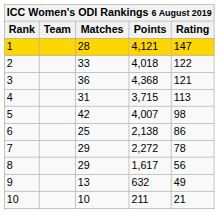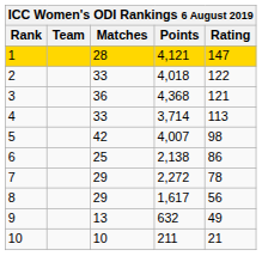 <table class="wikitable" stp;">
 <tr>
 <th colspan="5">ICC Women's ODI Rankings <small>6 August 2019</small></th>
 </tr>
 <tr>
 <th>Rank</th>
 <th>Team</th>
 <th>Matches</th>
 <th>Points</th>
 <th>Rating</th>
 </tr>
 <tr style="background:gold">
 <td>1</td>
 <td style="text-align:left;"></td>
 <td>28</td>
 <td>4,121</td>
 <td>147</td>
 </tr>
 <tr>
 <td>2</td>
 <td style="text-align:left;"></td>
 <td>33</td>
 <td>4,018</td>
 <td>122</td>
 </tr>
 <tr>
 <td>3</td>
 <td style="text-align:left;"></td>
 <td>36</td>
 <td>4,368</td>
 <td>121</td>
 </tr>
 <tr>
 <td>4</td>
 <td style="text-align:left;"></td>
-<td>31</td>
-<td>3,715</td>
+<td>33</td>
+<td>3,714</td>
 <td>113</td>
 </tr>
 <tr>
 <td>5</td>
 <td style="text-align:left;"></td>
 <td>42</td>
 <td>4,007</td>
 <td>98</td>
 </tr>
 <tr>
 <td>6</td>
 <td style="text-align:left;"></td>
 <td>25</td>
 <td>2,138</td>
 <td>86</td>
 </tr>
 <tr>
 <td>7</td>
 <td style="text-align:left;"></td>
 <td>29</td>
 <td>2,272</td>
 <td>78</td>
 </tr>
 <tr>
 <td>8</td>
 <td style="text-align:left;"></td>
 <td>29</td>
 <td>1,617</td>
 <td>56</td>
 </tr>
 <tr>
 <td>9</td>
 <td style="text-align:left;"></td>
 <td>13</td>
 <td>632</td>
 <td>49</td>
 </tr>
 <tr>
 <td>10</td>
 <td style="text-align:left;"></td>
 <td>10</td>
 <td>211</td>
 <td>21</td>
 </tr>
 </table>
